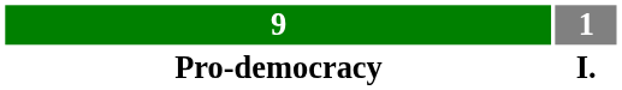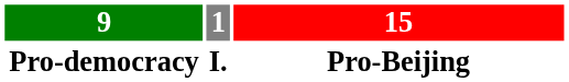 <table style="width:50%; text-align:center;">
 <tr style="color:white;">
 <td style="background:green; width:36%;"><strong>9</strong></td>
 <td style="background:gray; width:4%;"><strong>1</strong></td>
+<td style="background:red; width:60%;"><strong>15</strong></td>
 </tr>
 <tr>
 <td><span><strong>Pro-democracy</strong></span></td>
 <td><span><strong>I.</strong></span></td>
+<td><span><strong>Pro-Beijing</strong></span></td>
 </tr>
 </table>
